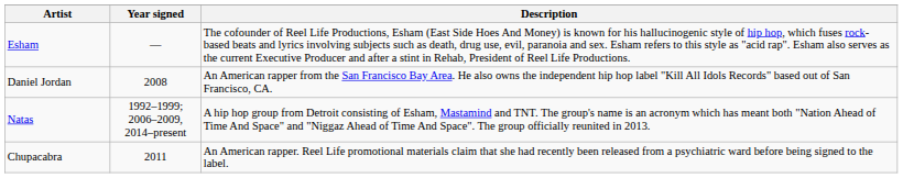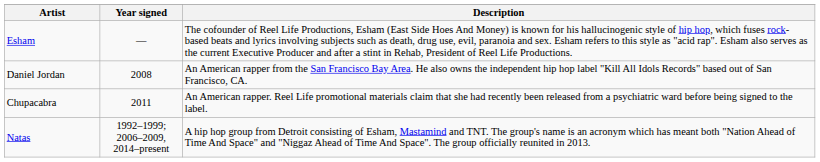 <table class="wikitable" border="1">
 <tr bgcolor="#CCCCCC">
 </tr>
 <tr>
 <th width="140">Artist</th>
 <th>Year signed</th>
 <th>Description</th>
 </tr>
 <tr>
 <td><a href='#'>Esham</a></td>
 <td align="center">—</td>
 <td>The cofounder of Reel Life Productions, Esham (East Side Hoes And Money) is known for his hallucinogenic style of <a href='#'>hip hop</a>, which fuses <a href='#'>rock</a>-based beats and lyrics involving subjects such as death, drug use, evil, paranoia and sex. Esham refers to this style as "acid rap". Esham also serves as the current Executive Producer and after a stint in Rehab, President of Reel Life Productions.</td>
 </tr>
 <tr>
 <td>Daniel Jordan</td>
 <td align="center">2008</td>
 <td>An American rapper from the <a href='#'>San Francisco Bay Area</a>. He also owns the independent hip hop label "Kill All Idols Records" based out of San Francisco, CA.</td>
 </tr>
 <tr>
+<td>Chupacabra</td>
+<td align="center">2011</td>
+<td>An American rapper. Reel Life promotional materials claim that she had recently been released from a psychiatric ward before being signed to the label.</td>
+</tr>
+<tr>
 <td><a href='#'>Natas</a></td>
 <td align="center">1992–1999; 2006–2009, 2014–present</td>
 <td>A hip hop group from Detroit consisting of Esham, <a href='#'>Mastamind</a> and TNT. The group's name is an acronym which has meant both "Nation Ahead of Time And Space" and "Niggaz Ahead of Time And Space". The group officially reunited in 2013.</td>
 </tr>
-<tr>
-<td>Chupacabra</td>
-<td align="center">2011</td>
-<td>An American rapper. Reel Life promotional materials claim that she had recently been released from a psychiatric ward before being signed to the label.</td>
-</tr>
 </table>
